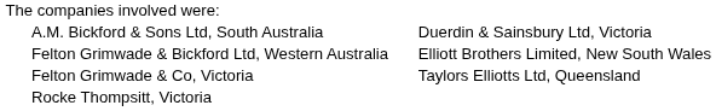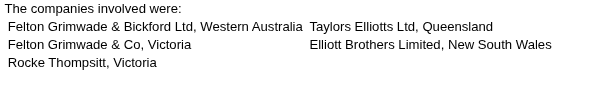 <table>
 <tr>
 <td colspan=4>The companies involved were:</td>
 </tr>
 <tr>
-<td>     </td>
-<td>A.M. Bickford & Sons Ltd, South Australia</td>
-<td>     </td>
-<td>Duerdin & Sainsbury Ltd, Victoria</td>
-</tr>
-<tr>
 <td></td>
 <td>Felton Grimwade & Bickford Ltd, Western Australia</td>
 <td></td>
-<td>Elliott Brothers Limited, New South Wales</td>
+<td>Taylors Elliotts Ltd, Queensland</td>
 </tr>
 <tr>
 <td></td>
 <td>Felton Grimwade & Co, Victoria</td>
 <td></td>
-<td>Taylors Elliotts Ltd, Queensland</td>
+<td>Elliott Brothers Limited, New South Wales</td>
 </tr>
 <tr>
 <td></td>
 <td>Rocke Thompsitt, Victoria</td>
 </tr>
 </table>
